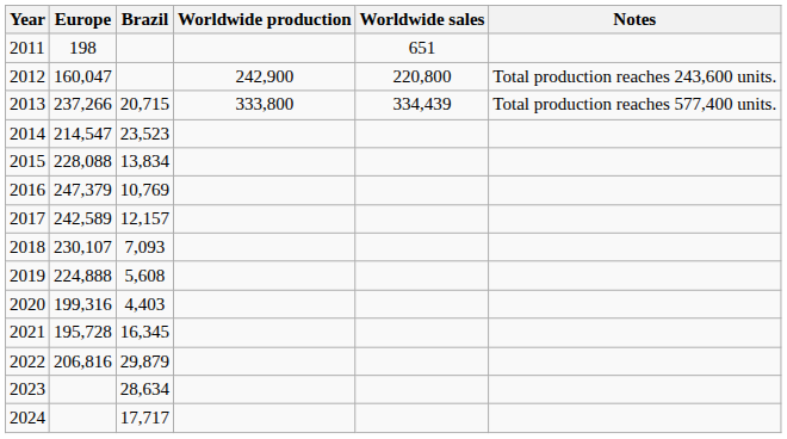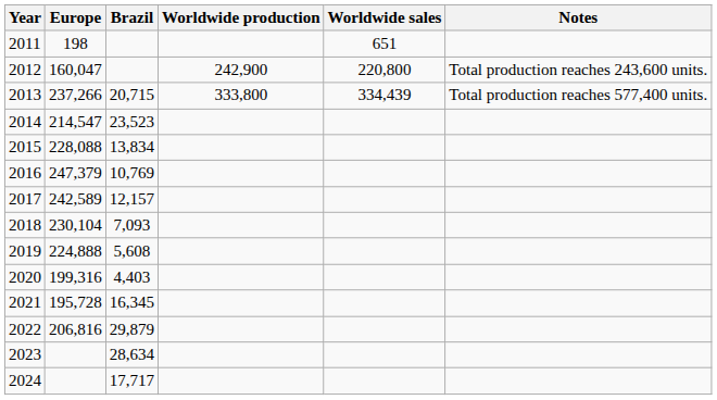 <table class="wikitable">
 <tr>
 <th>Year</th>
 <th>Europe</th>
 <th>Brazil</th>
 <th>Worldwide production</th>
 <th>Worldwide sales</th>
 <th>Notes</th>
 </tr>
 <tr>
 <td>2011</td>
 <td align ="center">198</td>
 <td></td>
 <td></td>
 <td align="center">651</td>
 <td></td>
 </tr>
 <tr>
 <td>2012</td>
 <td>160,047</td>
 <td></td>
 <td align="center">242,900</td>
 <td align="center">220,800</td>
 <td>Total production reaches 243,600 units.</td>
 </tr>
 <tr>
 <td>2013</td>
 <td>237,266</td>
 <td align="center">20,715</td>
 <td align="center">333,800</td>
 <td align="center">334,439</td>
 <td>Total production reaches 577,400 units.</td>
 </tr>
 <tr>
 <td>2014</td>
 <td>214,547</td>
 <td align="center">23,523</td>
 <td></td>
 <td></td>
 <td></td>
 </tr>
 <tr>
 <td>2015</td>
 <td>228,088</td>
 <td align="center">13,834</td>
 <td></td>
 <td></td>
 <td></td>
 </tr>
 <tr>
 <td>2016</td>
 <td>247,379</td>
 <td align="center">10,769</td>
 <td></td>
 <td></td>
 <td></td>
 </tr>
 <tr>
 <td>2017</td>
 <td>242,589</td>
 <td align="center">12,157</td>
 <td></td>
 <td></td>
 <td></td>
 </tr>
 <tr>
 <td>2018</td>
-<td>230,107</td>
+<td>230,104</td>
 <td align="center">7,093</td>
 <td></td>
 <td></td>
 <td></td>
 </tr>
 <tr>
 <td>2019</td>
 <td>224,888</td>
 <td align="center">5,608</td>
 <td></td>
 <td></td>
 <td></td>
 </tr>
 <tr>
 <td>2020</td>
 <td>199,316</td>
 <td align="center">4,403</td>
 <td></td>
 <td></td>
 <td></td>
 </tr>
 <tr>
 <td>2021</td>
 <td>195,728</td>
 <td align="center">16,345</td>
 <td></td>
 <td></td>
 <td></td>
 </tr>
 <tr>
 <td>2022</td>
 <td>206,816</td>
 <td align="center">29,879</td>
 <td></td>
 <td></td>
 <td></td>
 </tr>
 <tr>
 <td>2023</td>
 <td></td>
 <td align="center">28,634</td>
 <td></td>
 <td></td>
 <td></td>
 </tr>
 <tr>
 <td>2024</td>
 <td></td>
 <td align="center">17,717</td>
 <td></td>
 <td></td>
 <td></td>
 </tr>
 </table>
